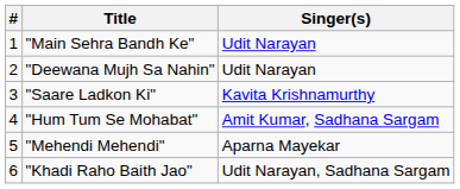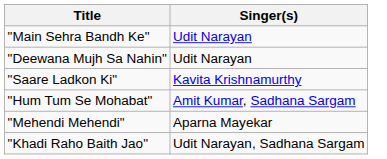 <table class="wikitable" style="font-size:95%;">
 <tr>
-<th>#</th>
 <th>Title</th>
 <th>Singer(s)</th>
 </tr>
 <tr>
-<td>1</td>
 <td>"Main Sehra Bandh Ke"</td>
 <td><a href='#'>Udit Narayan</a></td>
 </tr>
 <tr>
-<td>2</td>
 <td>"Deewana Mujh Sa Nahin"</td>
 <td>Udit Narayan</td>
 </tr>
 <tr>
-<td>3</td>
 <td>"Saare Ladkon Ki"</td>
 <td><a href='#'>Kavita Krishnamurthy</a></td>
 </tr>
 <tr>
-<td>4</td>
 <td>"Hum Tum Se Mohabat"</td>
 <td><a href='#'>Amit Kumar</a>, <a href='#'>Sadhana Sargam</a></td>
 </tr>
 <tr>
-<td>5</td>
 <td>"Mehendi Mehendi"</td>
 <td>Aparna Mayekar</td>
 </tr>
 <tr>
-<td>6</td>
 <td>"Khadi Raho Baith Jao"</td>
 <td>Udit Narayan, Sadhana Sargam</td>
 </tr>
 </table>
